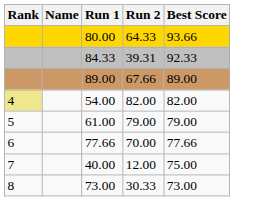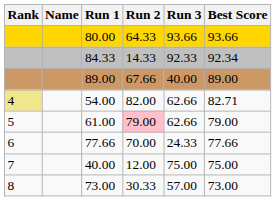 <table class="wikitable">
 <tr>
 <th>Rank</th>
 <th>Name</th>
 <th>Run 1</th>
 <th>Run 2</th>
+<th>Run 3</th>
 <th>Best Score</th>
 </tr>
 <tr style="background:gold;">
 <td></td>
 <td></td>
 <td>80.00</td>
 <td>64.33</td>
 <td>93.66</td>
+<td>93.66</td>
 </tr>
 <tr style="background:silver;">
 <td></td>
 <td></td>
 <td>84.33</td>
-<td>39.31</td>
+<td>14.33</td>
 <td>92.33</td>
+<td>92.34</td>
 </tr>
 <tr style="background:#cc9966;">
 <td></td>
 <td></td>
 <td>89.00</td>
 <td>67.66</td>
+<td>40.00</td>
 <td>89.00</td>
 </tr>
 <tr>
 <td style="background: khaki;">4</td>
 <td></td>
 <td>54.00</td>
 <td>82.00</td>
-<td>82.00</td>
+<td>62.66</td>
+<td>82.71</td>
 </tr>
 <tr>
 <td>5</td>
 <td></td>
 <td>61.00</td>
-<td>79.00</td>
+<td style="background: pink;">79.00</td>
+<td>62.66</td>
 <td>79.00</td>
 </tr>
 <tr>
 <td>6</td>
 <td></td>
 <td>77.66</td>
 <td>70.00</td>
+<td>24.33</td>
 <td>77.66</td>
 </tr>
 <tr>
 <td>7</td>
 <td></td>
 <td>40.00</td>
 <td>12.00</td>
 <td>75.00</td>
+<td>75.00</td>
 </tr>
 <tr>
 <td>8</td>
 <td></td>
 <td>73.00</td>
 <td>30.33</td>
+<td>57.00</td>
 <td>73.00</td>
 </tr>
 </table>
